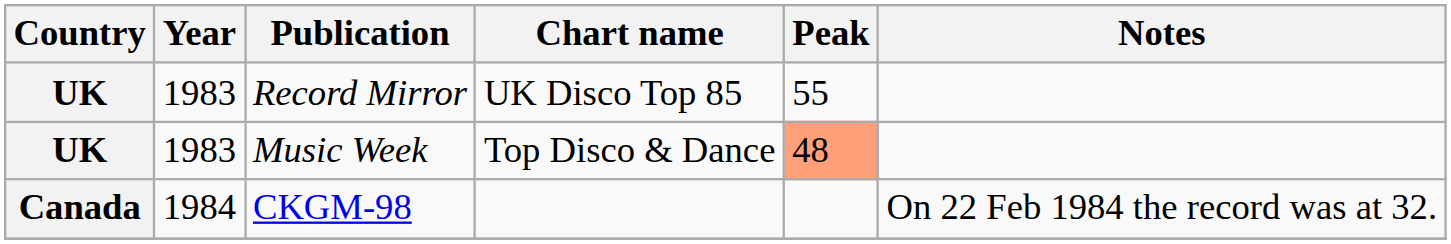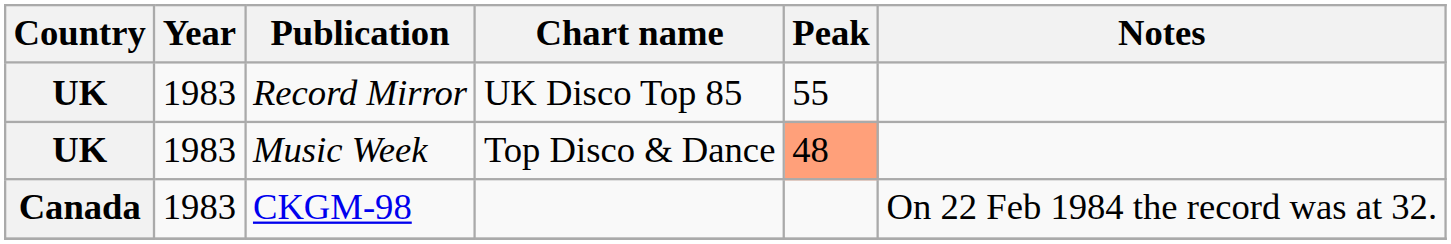 <table class="wikitable sortable plainrowheaders">
 <tr>
 <th scope="col" class="unsortable">Country</th>
 <th scope="col">Year</th>
 <th scope="col">Publication</th>
 <th scope="col">Chart name</th>
 <th scope="col">Peak</th>
 <th scope="col" class="unsortable">Notes</th>
 </tr>
 <tr>
 <th scope="row">UK</th>
 <td>1983</td>
 <td><em>Record Mirror</em></td>
 <td>UK Disco Top 85</td>
 <td>55</td>
 <td></td>
 </tr>
 <tr>
 <th scope="row">UK</th>
 <td>1983</td>
 <td><em> Music Week</em></td>
 <td>Top Disco & Dance</td>
 <td style="background: lightsalmon;">48</td>
 <td></td>
 </tr>
 <tr>
 <th scope="row">Canada</th>
-<td>1984</td>
+<td>1983</td>
 <td><a href='#'>CKGM-98</a></td>
 <td></td>
 <td></td>
 <td>On 22 Feb 1984 the record was at 32.</td>
 </tr>
 <tr>
 </tr>
 </table>
